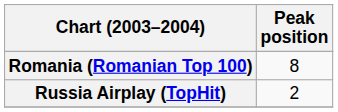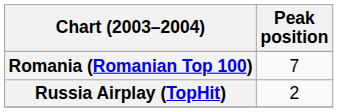 <table class="wikitable sortable plainrowheaders" style="text-align:center">
 <tr>
 <th scope="col">Chart (2003–2004)</th>
 <th scope="col">Peak<br> position</th>
 </tr>
 <tr>
 </tr>
 <tr>
 <th scope="row">Romania (<a href='#'>Romanian Top 100</a>)</th>
-<td align="center">8</td>
+<td align="center">7</td>
 </tr>
 <tr>
 <th scope="row">Russia Airplay (<a href='#'>TopHit</a>)</th>
 <td>2</td>
 </tr>
 <tr>
 </tr>
 </table>
